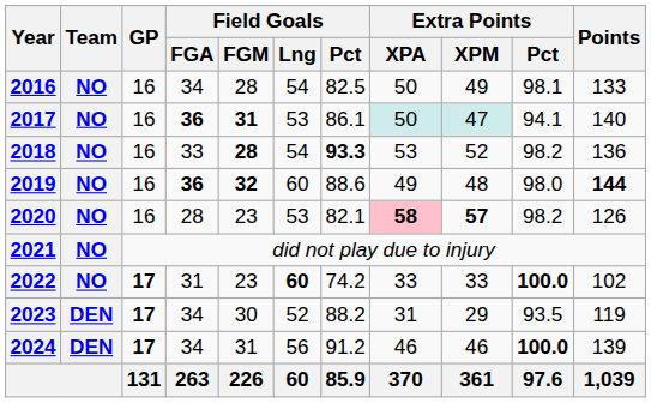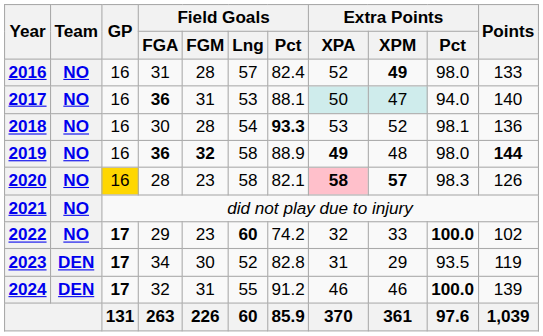 <table class="wikitable" style="text-align:center;">
 <tr>
 <th rowspan="2">Year</th>
 <th rowspan="2">Team</th>
 <th rowspan="2">GP</th>
 <th colspan="4">Field Goals</th>
 <th colspan="3">Extra Points</th>
 <th rowspan="2">Points</th>
 </tr>
 <tr>
 <th>FGA</th>
 <th>FGM</th>
 <th>Lng</th>
 <th>Pct</th>
 <th>XPA</th>
 <th>XPM</th>
 <th>Pct</th>
 </tr>
 <tr>
 <th><a href='#'>2016</a></th>
 <th><a href='#'>NO</a></th>
 <td>16</td>
-<td>34</td>
+<td>31</td>
 <td>28</td>
-<td>54</td>
-<td>82.5</td>
-<td>50</td>
-<td>49</td>
-<td>98.1</td>
+<td>57</td>
+<td>82.4</td>
+<td>52</td>
+<td><strong>49</strong></td>
+<td>98.0</td>
 <td>133</td>
 </tr>
 <tr>
 <th><a href='#'>2017</a></th>
 <th><a href='#'>NO</a></th>
 <td>16</td>
 <td><strong>36</strong></td>
-<td><strong>31</strong></td>
+<td>31</td>
 <td>53</td>
-<td>86.1</td>
+<td>88.1</td>
 <td style="background:#cfecec; width:3em;">50</td>
 <td style="background:#cfecec; width:3em;">47</td>
-<td>94.1</td>
+<td>94.0</td>
 <td>140</td>
 </tr>
 <tr>
 <th><a href='#'>2018</a></th>
 <th><a href='#'>NO</a></th>
 <td>16</td>
-<td>33</td>
-<td><strong>28</strong></td>
+<td>30</td>
+<td>28</td>
 <td>54</td>
 <td><strong>93.3</strong></td>
 <td>53</td>
 <td>52</td>
-<td>98.2</td>
+<td>98.1</td>
 <td>136</td>
 </tr>
 <tr>
 <th><a href='#'>2019</a></th>
 <th><a href='#'>NO</a></th>
 <td>16</td>
 <td><strong>36</strong></td>
 <td><strong>32</strong></td>
-<td>60</td>
-<td>88.6</td>
-<td>49</td>
+<td>58</td>
+<td>88.9</td>
+<td><strong>49</strong></td>
 <td>48</td>
 <td>98.0</td>
 <td><strong>144</strong></td>
 </tr>
 <tr>
 <th><a href='#'>2020</a></th>
 <th><a href='#'>NO</a></th>
-<td>16</td>
+<td style="background: gold;">16</td>
 <td>28</td>
 <td>23</td>
-<td>53</td>
+<td>58</td>
 <td>82.1</td>
 <td style="background: pink;"><strong>58</strong></td>
 <td><strong>57</strong></td>
-<td>98.2</td>
+<td>98.3</td>
 <td>126</td>
 </tr>
 <tr>
 <th><a href='#'>2021</a></th>
 <th><a href='#'>NO</a></th>
 <td colspan="9"><em>did not play due to injury</em></td>
 </tr>
 <tr>
 <th><a href='#'>2022</a></th>
 <th><a href='#'>NO</a></th>
 <td><strong>17</strong></td>
-<td>31</td>
+<td>29</td>
 <td>23</td>
 <td><strong>60</strong></td>
 <td>74.2</td>
-<td>33</td>
+<td>32</td>
 <td>33</td>
 <td><strong>100.0</strong></td>
 <td>102</td>
 </tr>
 <tr>
 <th><a href='#'>2023</a></th>
 <th><a href='#'>DEN</a></th>
 <td><strong>17</strong></td>
 <td>34</td>
 <td>30</td>
 <td>52</td>
-<td>88.2</td>
+<td>82.8</td>
 <td>31</td>
 <td>29</td>
 <td>93.5</td>
 <td>119</td>
 </tr>
 <tr>
 <th><a href='#'>2024</a></th>
 <th><a href='#'>DEN</a></th>
 <td><strong>17</strong></td>
-<td>34</td>
+<td>32</td>
 <td>31</td>
-<td>56</td>
+<td>55</td>
 <td>91.2</td>
 <td>46</td>
 <td>46</td>
 <td><strong>100.0</strong></td>
 <td>139</td>
 </tr>
 <tr>
 <th colspan="2"></th>
 <th>131</th>
 <th>263</th>
 <th>226</th>
 <th>60</th>
 <th>85.9</th>
 <th>370</th>
 <th>361</th>
 <th>97.6</th>
 <th>1,039</th>
 </tr>
 </table>
